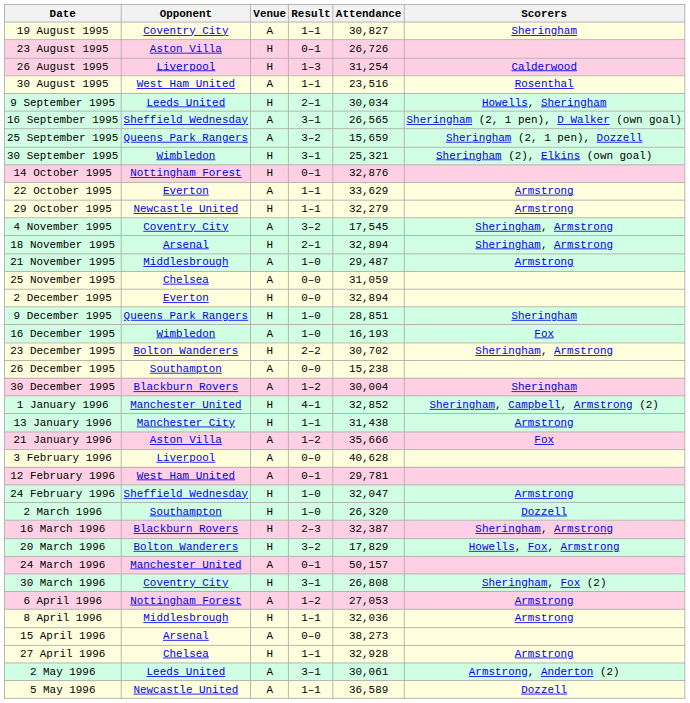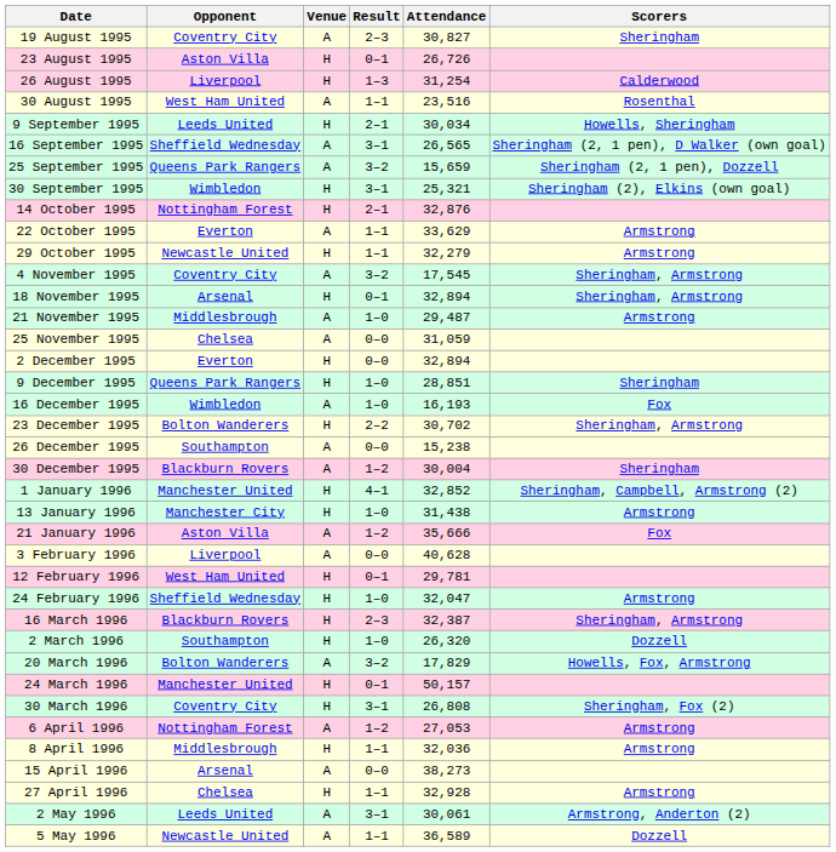 <table class="wikitable sortable" style="font-size:100%; text-align:center">
 <tr>
 <th>Date</th>
 <th>Opponent</th>
 <th>Venue</th>
 <th>Result</th>
 <th>Attendance</th>
 <th>Scorers</th>
 </tr>
 <tr style="background-color: #ffffdd;">
 <td>19 August 1995</td>
 <td><a href='#'>Coventry City</a></td>
 <td>A</td>
-<td>1–1</td>
+<td>2–3</td>
 <td>30,827</td>
 <td><a href='#'>Sheringham</a></td>
 </tr>
 <tr style="background-color: #ffd0e3;">
 <td>23 August 1995</td>
 <td><a href='#'>Aston Villa</a></td>
 <td>H</td>
 <td>0–1</td>
 <td>26,726</td>
 <td></td>
 </tr>
 <tr style="background-color: #ffd0e3;">
 <td>26 August 1995</td>
 <td><a href='#'>Liverpool</a></td>
 <td>H</td>
 <td>1–3</td>
 <td>31,254</td>
 <td><a href='#'>Calderwood</a></td>
 </tr>
 <tr style="background-color: #ffffdd;">
 <td>30 August 1995</td>
 <td><a href='#'>West Ham United</a></td>
 <td>A</td>
 <td>1–1</td>
 <td>23,516</td>
 <td><a href='#'>Rosenthal</a></td>
 </tr>
 <tr style="background-color: #d0ffe3;">
 <td>9 September 1995</td>
 <td><a href='#'>Leeds United</a></td>
 <td>H</td>
 <td>2–1</td>
 <td>30,034</td>
 <td><a href='#'>Howells</a>, <a href='#'>Sheringham</a></td>
 </tr>
 <tr style="background-color: #d0ffe3;">
 <td>16 September 1995</td>
 <td><a href='#'>Sheffield Wednesday</a></td>
 <td>A</td>
 <td>3–1</td>
 <td>26,565</td>
 <td><a href='#'>Sheringham</a> (2, 1 pen), <a href='#'>D Walker</a> (own goal)</td>
 </tr>
 <tr style="background-color: #d0ffe3;">
 <td>25 September 1995</td>
 <td><a href='#'>Queens Park Rangers</a></td>
 <td>A</td>
 <td>3–2</td>
 <td>15,659</td>
 <td><a href='#'>Sheringham</a> (2, 1 pen), <a href='#'>Dozzell</a></td>
 </tr>
 <tr style="background-color: #d0ffe3;">
 <td>30 September 1995</td>
 <td><a href='#'>Wimbledon</a></td>
 <td>H</td>
 <td>3–1</td>
 <td>25,321</td>
 <td><a href='#'>Sheringham</a> (2), <a href='#'>Elkins</a> (own goal)</td>
 </tr>
 <tr style="background-color: #ffd0e3;">
 <td>14 October 1995</td>
 <td><a href='#'>Nottingham Forest</a></td>
 <td>H</td>
-<td>0–1</td>
+<td>2–1</td>
 <td>32,876</td>
 <td></td>
 </tr>
 <tr style="background-color: #ffffdd;">
 <td>22 October 1995</td>
 <td><a href='#'>Everton</a></td>
 <td>A</td>
 <td>1–1</td>
 <td>33,629</td>
 <td><a href='#'>Armstrong</a></td>
 </tr>
 <tr style="background-color: #ffffdd;">
 <td>29 October 1995</td>
 <td><a href='#'>Newcastle United</a></td>
 <td>H</td>
 <td>1–1</td>
 <td>32,279</td>
 <td><a href='#'>Armstrong</a></td>
 </tr>
 <tr style="background-color: #d0ffe3;">
 <td>4 November 1995</td>
 <td><a href='#'>Coventry City</a></td>
 <td>A</td>
 <td>3–2</td>
 <td>17,545</td>
 <td><a href='#'>Sheringham</a>, <a href='#'>Armstrong</a></td>
 </tr>
 <tr style="background-color: #d0ffe3;">
 <td>18 November 1995</td>
 <td><a href='#'>Arsenal</a></td>
 <td>H</td>
-<td>2–1</td>
+<td>0–1</td>
 <td>32,894</td>
 <td><a href='#'>Sheringham</a>, <a href='#'>Armstrong</a></td>
 </tr>
 <tr style="background-color: #d0ffe3;">
 <td>21 November 1995</td>
 <td><a href='#'>Middlesbrough</a></td>
 <td>A</td>
 <td>1–0</td>
 <td>29,487</td>
 <td><a href='#'>Armstrong</a></td>
 </tr>
 <tr style="background-color: #ffffdd;">
 <td>25 November 1995</td>
 <td><a href='#'>Chelsea</a></td>
 <td>A</td>
 <td>0–0</td>
 <td>31,059</td>
 <td></td>
 </tr>
 <tr style="background-color: #ffffdd;">
 <td>2 December 1995</td>
 <td><a href='#'>Everton</a></td>
 <td>H</td>
 <td>0–0</td>
 <td>32,894</td>
 <td></td>
 </tr>
 <tr style="background-color: #d0ffe3;">
 <td>9 December 1995</td>
 <td><a href='#'>Queens Park Rangers</a></td>
 <td>H</td>
 <td>1–0</td>
 <td>28,851</td>
 <td><a href='#'>Sheringham</a></td>
 </tr>
 <tr style="background-color: #d0ffe3;">
 <td>16 December 1995</td>
 <td><a href='#'>Wimbledon</a></td>
 <td>A</td>
 <td>1–0</td>
 <td>16,193</td>
 <td><a href='#'>Fox</a></td>
 </tr>
 <tr style="background-color: #ffffdd;">
 <td>23 December 1995</td>
 <td><a href='#'>Bolton Wanderers</a></td>
 <td>H</td>
 <td>2–2</td>
 <td>30,702</td>
 <td><a href='#'>Sheringham</a>, <a href='#'>Armstrong</a></td>
 </tr>
 <tr style="background-color: #ffffdd;">
 <td>26 December 1995</td>
 <td><a href='#'>Southampton</a></td>
 <td>A</td>
 <td>0–0</td>
 <td>15,238</td>
 <td></td>
 </tr>
 <tr style="background-color: #ffd0e3;">
 <td>30 December 1995</td>
 <td><a href='#'>Blackburn Rovers</a></td>
 <td>A</td>
 <td>1–2</td>
 <td>30,004</td>
 <td><a href='#'>Sheringham</a></td>
 </tr>
 <tr style="background-color: #d0ffe3;">
 <td>1 January 1996</td>
 <td><a href='#'>Manchester United</a></td>
 <td>H</td>
 <td>4–1</td>
 <td>32,852</td>
 <td><a href='#'>Sheringham</a>, <a href='#'>Campbell</a>, <a href='#'>Armstrong</a> (2)</td>
 </tr>
 <tr style="background-color: #d0ffe3;">
 <td>13 January 1996</td>
 <td><a href='#'>Manchester City</a></td>
 <td>H</td>
-<td>1–1</td>
+<td>1–0</td>
 <td>31,438</td>
 <td><a href='#'>Armstrong</a></td>
 </tr>
 <tr style="background-color: #ffd0e3;">
 <td>21 January 1996</td>
 <td><a href='#'>Aston Villa</a></td>
 <td>A</td>
 <td>1–2</td>
 <td>35,666</td>
 <td><a href='#'>Fox</a></td>
 </tr>
 <tr style="background-color: #ffffdd;">
 <td>3 February 1996</td>
 <td><a href='#'>Liverpool</a></td>
 <td>A</td>
 <td>0–0</td>
 <td>40,628</td>
 <td></td>
 </tr>
 <tr style="background-color: #ffd0e3;">
 <td>12 February 1996</td>
 <td><a href='#'>West Ham United</a></td>
-<td>A</td>
+<td>H</td>
 <td>0–1</td>
 <td>29,781</td>
 <td></td>
 </tr>
 <tr style="background-color: #d0ffe3;">
 <td>24 February 1996</td>
 <td><a href='#'>Sheffield Wednesday</a></td>
 <td>H</td>
 <td>1–0</td>
 <td>32,047</td>
 <td><a href='#'>Armstrong</a></td>
 </tr>
-<tr style="background-color: #d0ffe3;">
-<td>2 March 1996</td>
-<td><a href='#'>Southampton</a></td>
-<td>H</td>
-<td>1–0</td>
-<td>26,320</td>
-<td><a href='#'>Dozzell</a></td>
-</tr>
 <tr style="background-color: #ffd0e3;">
 <td>16 March 1996</td>
 <td><a href='#'>Blackburn Rovers</a></td>
 <td>H</td>
 <td>2–3</td>
 <td>32,387</td>
 <td><a href='#'>Sheringham</a>, <a href='#'>Armstrong</a></td>
 </tr>
 <tr style="background-color: #d0ffe3;">
+<td>2 March 1996</td>
+<td><a href='#'>Southampton</a></td>
+<td>H</td>
+<td>1–0</td>
+<td>26,320</td>
+<td><a href='#'>Dozzell</a></td>
+</tr>
+<tr style="background-color: #d0ffe3;">
 <td>20 March 1996</td>
 <td><a href='#'>Bolton Wanderers</a></td>
-<td>H</td>
+<td>A</td>
 <td>3–2</td>
 <td>17,829</td>
 <td><a href='#'>Howells</a>, <a href='#'>Fox</a>, <a href='#'>Armstrong</a></td>
 </tr>
 <tr style="background-color: #ffd0e3;">
 <td>24 March 1996</td>
 <td><a href='#'>Manchester United</a></td>
-<td>A</td>
+<td>H</td>
 <td>0–1</td>
 <td>50,157</td>
 <td></td>
 </tr>
 <tr style="background-color: #d0ffe3;">
 <td>30 March 1996</td>
 <td><a href='#'>Coventry City</a></td>
 <td>H</td>
 <td>3–1</td>
 <td>26,808</td>
 <td><a href='#'>Sheringham</a>, <a href='#'>Fox</a> (2)</td>
 </tr>
 <tr style="background-color: #ffd0e3;">
 <td>6 April 1996</td>
 <td><a href='#'>Nottingham Forest</a></td>
 <td>A</td>
 <td>1–2</td>
 <td>27,053</td>
 <td><a href='#'>Armstrong</a></td>
 </tr>
 <tr style="background-color: #ffffdd;">
 <td>8 April 1996</td>
 <td><a href='#'>Middlesbrough</a></td>
 <td>H</td>
 <td>1–1</td>
 <td>32,036</td>
 <td><a href='#'>Armstrong</a></td>
 </tr>
 <tr style="background-color: #ffffdd;">
 <td>15 April 1996</td>
 <td><a href='#'>Arsenal</a></td>
 <td>A</td>
 <td>0–0</td>
 <td>38,273</td>
 <td></td>
 </tr>
 <tr style="background-color: #ffffdd;">
 <td>27 April 1996</td>
 <td><a href='#'>Chelsea</a></td>
 <td>H</td>
 <td>1–1</td>
 <td>32,928</td>
 <td><a href='#'>Armstrong</a></td>
 </tr>
 <tr style="background-color: #d0ffe3;">
 <td>2 May 1996</td>
 <td><a href='#'>Leeds United</a></td>
 <td>A</td>
 <td>3–1</td>
 <td>30,061</td>
 <td><a href='#'>Armstrong</a>, <a href='#'>Anderton</a> (2)</td>
 </tr>
 <tr style="background-color: #ffffdd;">
 <td>5 May 1996</td>
 <td><a href='#'>Newcastle United</a></td>
 <td>A</td>
 <td>1–1</td>
 <td>36,589</td>
 <td><a href='#'>Dozzell</a></td>
 </tr>
 </table>
